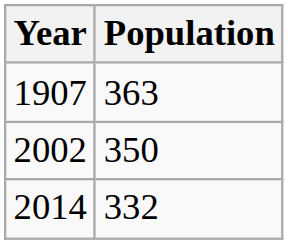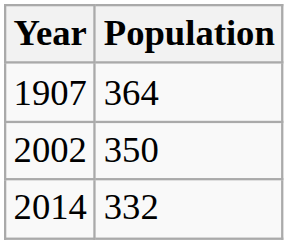 <table class="wikitable">
 <tr>
 <th>Year</th>
 <th>Population</th>
 </tr>
 <tr>
 <td>1907</td>
-<td>363</td>
+<td>364</td>
 </tr>
 <tr>
 <td>2002</td>
 <td>350</td>
 </tr>
 <tr>
 <td>2014</td>
 <td>332</td>
 </tr>
 </table>
